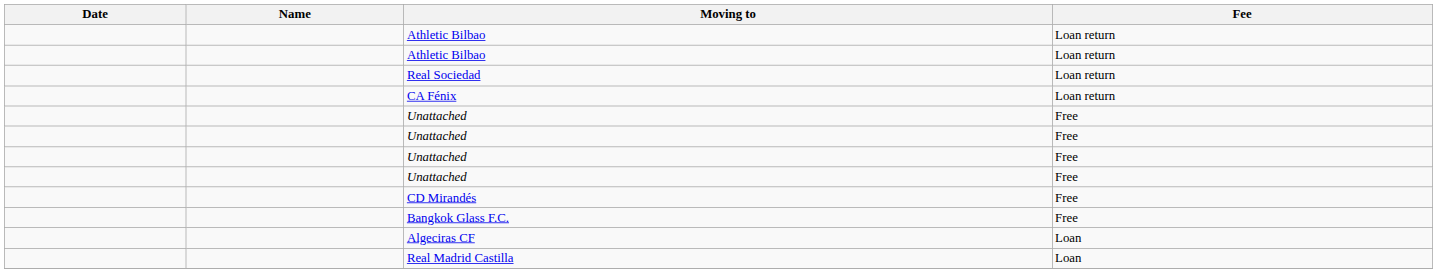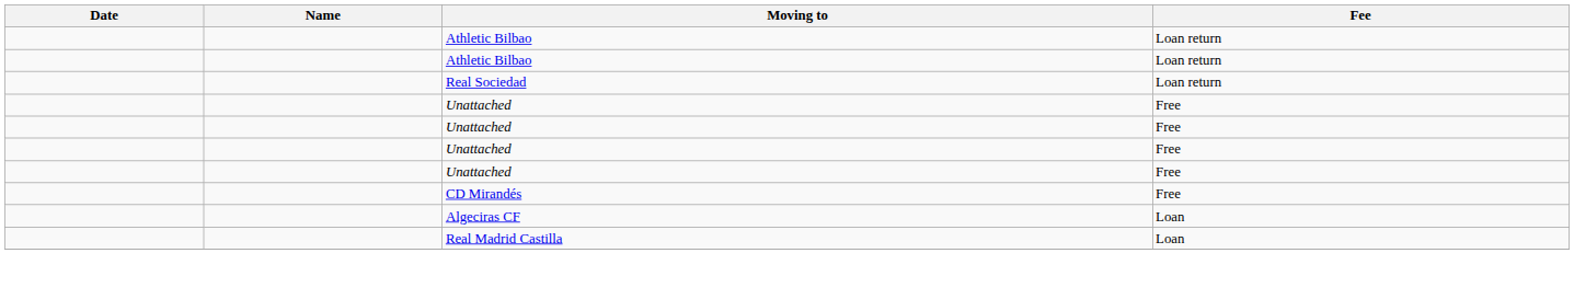 <table class="wikitable sortable" width=90%>
 <tr>
 <th>Date</th>
 <th>Name</th>
 <th>Moving to</th>
 <th>Fee</th>
 </tr>
 <tr>
 <td></td>
 <td> </td>
 <td> <a href='#'>Athletic Bilbao</a></td>
 <td>Loan return</td>
 </tr>
 <tr>
 <td></td>
 <td> </td>
 <td> <a href='#'>Athletic Bilbao</a></td>
 <td>Loan return</td>
 </tr>
 <tr>
 <td></td>
 <td> </td>
 <td> <a href='#'>Real Sociedad</a></td>
-<td>Loan return</td>
-</tr>
-<tr>
-<td></td>
-<td> </td>
-<td> <a href='#'>CA Fénix</a></td>
 <td>Loan return</td>
 </tr>
 <tr>
 <td></td>
 <td> </td>
 <td> <em>Unattached</em></td>
 <td>Free</td>
 </tr>
 <tr>
 <td></td>
 <td> </td>
 <td> <em>Unattached</em></td>
 <td>Free</td>
 </tr>
 <tr>
 <td></td>
 <td> </td>
 <td> <em>Unattached</em></td>
 <td>Free</td>
 </tr>
 <tr>
 <td></td>
 <td> </td>
 <td> <em>Unattached</em></td>
 <td>Free</td>
 </tr>
 <tr>
 <td></td>
 <td> </td>
 <td> <a href='#'>CD Mirandés</a></td>
 <td>Free</td>
 </tr>
 <tr>
 <td></td>
 <td> </td>
-<td> <a href='#'>Bangkok Glass F.C.</a></td>
-<td>Free</td>
-</tr>
-<tr>
-<td></td>
-<td> </td>
 <td> <a href='#'>Algeciras CF</a></td>
 <td>Loan</td>
 </tr>
 <tr>
 <td></td>
 <td> </td>
 <td> <a href='#'>Real Madrid Castilla</a></td>
 <td>Loan</td>
 </tr>
 <tr>
 </tr>
 </table>
